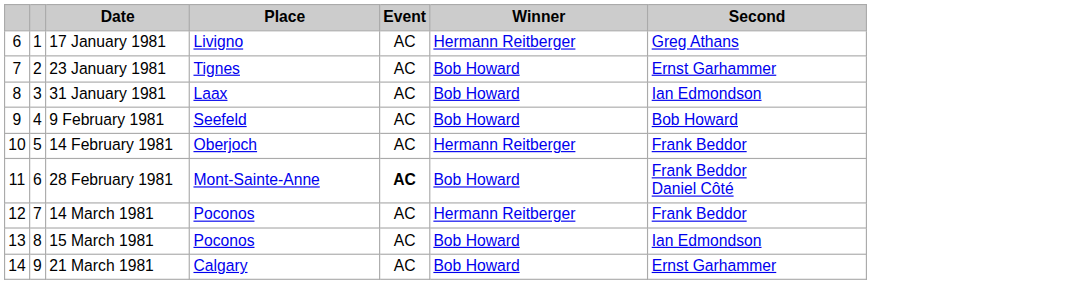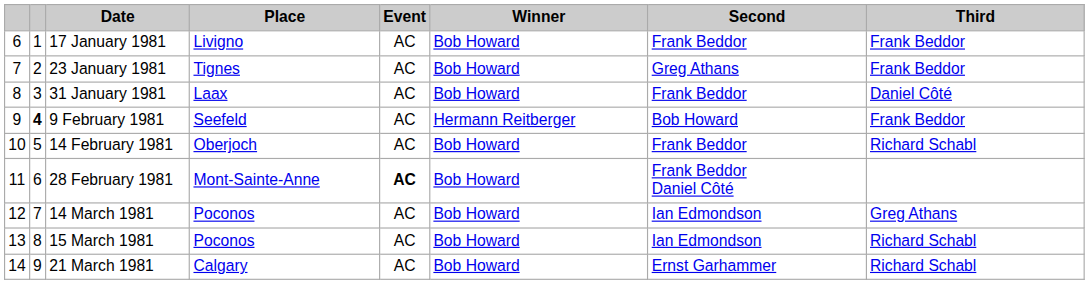 <table class="wikitable plainrowheaders" style="background:#fff; font-size:86%; line-height:16px; border:grey solid 1px; border-collapse:collapse;">
 <tr style="background:#ccc; text-align:center;">
 <th scope="col" style="background:#ccc; width=20 px;"></th>
 <th scope="col" style="background:#ccc; width=30 px;"></th>
 <th scope="col" style="background:#ccc; width:120px;">Date</th>
 <th scope="col" style="background:#ccc; width:160px;">Place</th>
 <th scope="col" style="background:#ccc; width:15px;">Event</th>
 <th scope="col" style="background:#ccc; width:185px;">Winner</th>
 <th scope="col" style="background:#ccc; width:185px;">Second</th>
+<th scope="col" style="background:#ccc; width:185px;">Third</th>
 </tr>
 <tr>
 <td align=center>6</td>
 <td align=center>1</td>
 <td>17 January 1981</td>
 <td> <a href='#'>Livigno</a></td>
 <td align=center>AC</td>
-<td> <a href='#'>Hermann Reitberger</a></td>
-<td> <a href='#'>Greg Athans</a></td>
+<td> <a href='#'>Bob Howard</a></td>
+<td> <a href='#'>Frank Beddor</a></td>
+<td> <a href='#'>Frank Beddor</a></td>
 </tr>
 <tr>
 <td align=center>7</td>
 <td align=center>2</td>
 <td>23 January 1981</td>
 <td> <a href='#'>Tignes</a></td>
 <td align=center>AC</td>
 <td> <a href='#'>Bob Howard</a></td>
-<td> <a href='#'>Ernst Garhammer</a></td>
+<td> <a href='#'>Greg Athans</a></td>
+<td> <a href='#'>Frank Beddor</a></td>
 </tr>
 <tr>
 <td align=center>8</td>
 <td align=center>3</td>
 <td>31 January 1981</td>
 <td> <a href='#'>Laax</a></td>
 <td align=center>AC</td>
 <td> <a href='#'>Bob Howard</a></td>
-<td> <a href='#'>Ian Edmondson</a></td>
+<td> <a href='#'>Frank Beddor</a></td>
+<td> <a href='#'>Daniel Côté</a></td>
 </tr>
 <tr>
 <td align=center>9</td>
-<td align=center>4</td>
+<td align=center><strong>4</strong></td>
 <td>9 February 1981</td>
 <td> <a href='#'>Seefeld</a></td>
 <td align=center>AC</td>
+<td> <a href='#'>Hermann Reitberger</a></td>
 <td> <a href='#'>Bob Howard</a></td>
-<td> <a href='#'>Bob Howard</a></td>
+<td> <a href='#'>Frank Beddor</a></td>
 </tr>
 <tr>
 <td align=center>10</td>
 <td align=center>5</td>
 <td>14 February 1981</td>
 <td> <a href='#'>Oberjoch</a></td>
 <td align=center>AC</td>
-<td> <a href='#'>Hermann Reitberger</a></td>
+<td> <a href='#'>Bob Howard</a></td>
 <td> <a href='#'>Frank Beddor</a></td>
+<td> <a href='#'>Richard Schabl</a></td>
 </tr>
 <tr>
 <td align=center>11</td>
 <td align=center>6</td>
 <td>28 February 1981</td>
 <td> <a href='#'>Mont-Sainte-Anne</a></td>
 <td align=center><strong>AC</strong></td>
 <td> <a href='#'>Bob Howard</a></td>
 <td> <a href='#'>Frank Beddor</a><br> <a href='#'>Daniel Côté</a></td>
+<td></td>
 </tr>
 <tr>
 <td align=center>12</td>
 <td align=center>7</td>
 <td>14 March 1981</td>
 <td> <a href='#'>Poconos</a></td>
 <td align=center>AC</td>
-<td> <a href='#'>Hermann Reitberger</a></td>
-<td> <a href='#'>Frank Beddor</a></td>
+<td> <a href='#'>Bob Howard</a></td>
+<td> <a href='#'>Ian Edmondson</a></td>
+<td> <a href='#'>Greg Athans</a></td>
 </tr>
 <tr>
 <td align=center>13</td>
 <td align=center>8</td>
 <td>15 March 1981</td>
 <td> <a href='#'>Poconos</a></td>
 <td align=center>AC</td>
 <td> <a href='#'>Bob Howard</a></td>
 <td> <a href='#'>Ian Edmondson</a></td>
+<td> <a href='#'>Richard Schabl</a></td>
 </tr>
 <tr>
 <td align=center>14</td>
 <td align=center>9</td>
 <td>21 March 1981</td>
 <td> <a href='#'>Calgary</a></td>
 <td align=center>AC</td>
 <td> <a href='#'>Bob Howard</a></td>
 <td> <a href='#'>Ernst Garhammer</a></td>
+<td> <a href='#'>Richard Schabl</a></td>
 </tr>
 </table>
